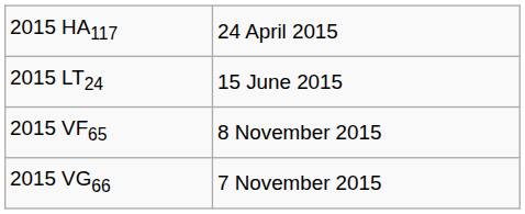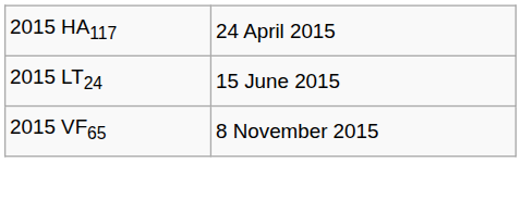 <table class="wikitable" style="font-size: 89%; float: left; width: 25em; margin-right: 1em; line-height: 1.65em !important; height: 102px;">
 <tr>
 <td>2015 HA<sub>117</sub></td>
 <td>24 April 2015</td>
 </tr>
 <tr>
 <td>2015 LT<sub>24</sub></td>
 <td>15 June 2015</td>
 </tr>
 <tr>
 <td>2015 VF<sub>65</sub></td>
 <td>8 November 2015</td>
 </tr>
-<tr>
-<td>2015 VG<sub>66</sub></td>
-<td>7 November 2015</td>
-</tr>
 </table>
